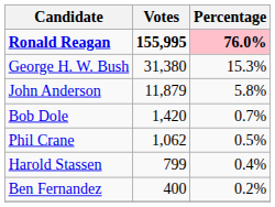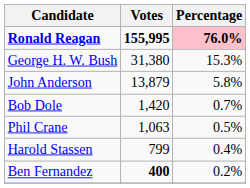 <table class="wikitable" style="text-align:right;">
 <tr>
 <th>Candidate</th>
 <th>Votes</th>
 <th>Percentage</th>
 </tr>
 <tr>
 <td style="text-align:left;"><strong><a href='#'>Ronald Reagan</a></strong></td>
 <td><strong>155,995</strong></td>
 <td style="background: pink;"><strong>76.0%</strong></td>
 </tr>
 <tr>
 <td style="text-align:left;"><a href='#'>George H. W. Bush</a></td>
 <td>31,380</td>
 <td>15.3%</td>
 </tr>
 <tr>
 <td style="text-align:left;"><a href='#'>John Anderson</a></td>
-<td>11,879</td>
+<td>13,879</td>
 <td>5.8%</td>
 </tr>
 <tr>
 <td style="text-align:left;"><a href='#'>Bob Dole</a></td>
 <td>1,420</td>
 <td>0.7%</td>
 </tr>
 <tr>
 <td style="text-align:left;"><a href='#'>Phil Crane</a></td>
-<td>1,062</td>
+<td>1,063</td>
 <td>0.5%</td>
 </tr>
 <tr>
 <td style="text-align:left;"><a href='#'>Harold Stassen</a></td>
 <td>799</td>
 <td>0.4%</td>
 </tr>
 <tr>
 <td style="text-align:left;"><a href='#'>Ben Fernandez</a></td>
-<td>400</td>
+<td><strong>400</strong></td>
 <td>0.2%</td>
 </tr>
 <tr>
 </tr>
 </table>
